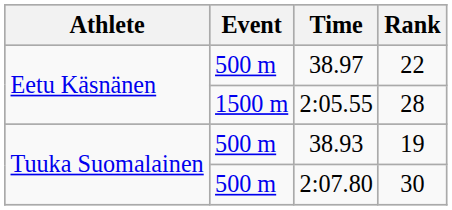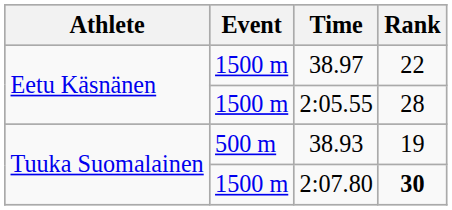 <table class="wikitable" style="font-size:90%">
 <tr>
 <th>Athlete</th>
 <th>Event</th>
 <th>Time</th>
 <th>Rank</th>
 </tr>
 <tr align=center>
 <td align=left rowspan=2><a href='#'>Eetu Käsnänen</a></td>
-<td align=left><a href='#'>500 m</a></td>
+<td align=left><a href='#'>1500 m</a></td>
 <td>38.97</td>
 <td>22</td>
 </tr>
 <tr align=center>
 <td align=left><a href='#'>1500 m</a></td>
 <td>2:05.55</td>
 <td>28</td>
 </tr>
 <tr align=center>
 <td align=left rowspan=2><a href='#'>Tuuka Suomalainen</a></td>
 <td align=left><a href='#'>500 m</a></td>
 <td>38.93</td>
 <td>19</td>
 </tr>
 <tr align=center>
-<td align=left><a href='#'>500 m</a></td>
+<td align=left><a href='#'>1500 m</a></td>
 <td>2:07.80</td>
-<td>30</td>
+<td><strong>30</strong></td>
 </tr>
 </table>
